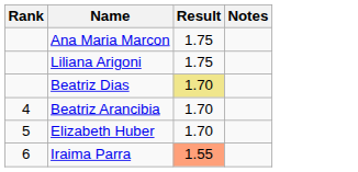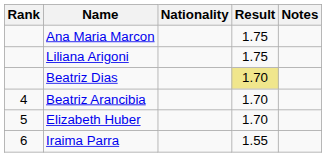 <table class="wikitable sortable" style="text-align:center">
 <tr>
 <th>Rank</th>
 <th>Name</th>
+<th>Nationality</th>
 <th>Result</th>
 <th>Notes</th>
 </tr>
 <tr>
 <td></td>
 <td align=left><a href='#'>Ana Maria Marcon</a></td>
+<td align=left></td>
 <td>1.75</td>
 <td></td>
 </tr>
 <tr>
 <td></td>
 <td align=left><a href='#'>Liliana Arigoni</a></td>
+<td align=left></td>
 <td>1.75</td>
 <td></td>
 </tr>
 <tr>
 <td></td>
 <td align=left><a href='#'>Beatriz Dias</a></td>
+<td align=left></td>
 <td style="background: khaki;">1.70</td>
 <td></td>
 </tr>
 <tr>
 <td>4</td>
 <td align=left><a href='#'>Beatriz Arancibia</a></td>
+<td align=left></td>
 <td>1.70</td>
 <td></td>
 </tr>
 <tr>
 <td>5</td>
 <td align=left><a href='#'>Elizabeth Huber</a></td>
+<td align=left></td>
 <td>1.70</td>
 <td></td>
 </tr>
 <tr>
 <td>6</td>
 <td align=left><a href='#'>Iraima Parra</a></td>
-<td style="background: lightsalmon;">1.55</td>
+<td align=left></td>
+<td>1.55</td>
 <td></td>
 </tr>
 </table>
